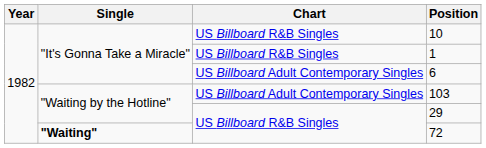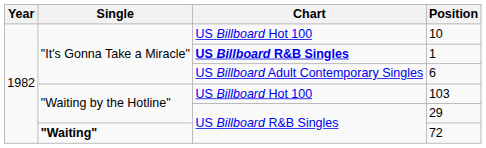 <table class="wikitable" border="1">
 <tr>
 <th>Year</th>
 <th>Single</th>
 <th>Chart</th>
 <th>Position</th>
 </tr>
 <tr>
 <td rowspan="6">1982</td>
 <td rowspan="3">"It's Gonna Take a Miracle"</td>
-<td><a href='#'>US <em>Billboard</em> R&B Singles</a></td>
+<td><a href='#'>US <em>Billboard</em> Hot 100</a></td>
 <td>10</td>
 </tr>
 <tr>
-<td><a href='#'>US <em>Billboard</em> R&B Singles</a></td>
+<td><strong><a href='#'>US <em>Billboard</em> R&B Singles</a></strong></td>
 <td>1</td>
 </tr>
 <tr>
 <td><a href='#'>US <em>Billboard</em> Adult Contemporary Singles</a></td>
 <td>6</td>
 </tr>
 <tr>
 <td rowspan="2">"Waiting by the Hotline"</td>
-<td><a href='#'>US <em>Billboard</em> Adult Contemporary Singles</a></td>
+<td><a href='#'>US <em>Billboard</em> Hot 100</a></td>
 <td>103</td>
 </tr>
 <tr>
 <td rowspan="2"><a href='#'>US <em>Billboard</em> R&B Singles</a></td>
 <td>29</td>
 </tr>
 <tr>
 <td><strong>"Waiting"</strong></td>
 <td>72</td>
 </tr>
 </table>
